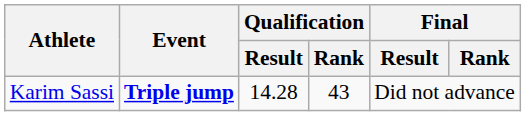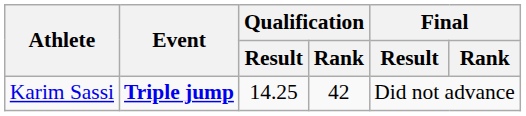 <table class=wikitable style=font-size:90%>
 <tr>
 <th rowspan=2>Athlete</th>
 <th rowspan=2>Event</th>
 <th colspan=2>Qualification</th>
 <th colspan=2>Final</th>
 </tr>
 <tr>
 <th>Result</th>
 <th>Rank</th>
 <th>Result</th>
 <th>Rank</th>
 </tr>
 <tr>
 <td><a href='#'>Karim Sassi</a></td>
 <td><strong><a href='#'>Triple jump</a></strong></td>
-<td align=center>14.28</td>
-<td align=center>43</td>
+<td align=center>14.25</td>
+<td align=center>42</td>
 <td align=center colspan=2>Did not advance</td>
 </tr>
 </table>
